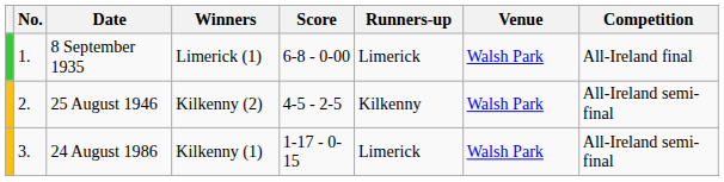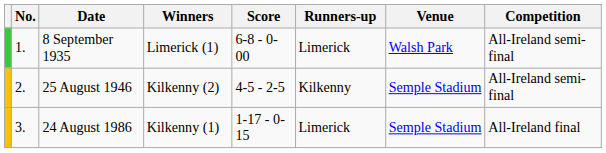 <table class="wikitable" style="font-size:90%">
 <tr>
 <th width=1></th>
 <th width=5>No.</th>
 <th width=120>Date</th>
 <th width=100>Winners</th>
 <th width=70>Score</th>
 <th width=100>Runners-up</th>
 <th width=120>Venue</th>
 <th width=130>Competition</th>
 </tr>
 <tr>
 <td style="background-color:#32CD32"></td>
 <td>1.</td>
 <td>8 September 1935</td>
 <td>Limerick (1)</td>
 <td>6-8 - 0-00</td>
 <td>Limerick</td>
 <td><a href='#'>Walsh Park</a></td>
-<td>All-Ireland final</td>
+<td>All-Ireland semi-final</td>
 </tr>
 <tr>
 <td style="background-color:#FFC000"></td>
 <td>2.</td>
 <td>25 August 1946</td>
 <td>Kilkenny (2)</td>
 <td>4-5 - 2-5</td>
 <td>Kilkenny</td>
-<td><a href='#'>Walsh Park</a></td>
+<td><a href='#'>Semple Stadium</a></td>
 <td>All-Ireland semi-final</td>
 </tr>
 <tr>
 <td style="background-color:#FFC000"></td>
 <td>3.</td>
 <td>24 August 1986</td>
 <td>Kilkenny (1)</td>
 <td>1-17 - 0-15</td>
 <td>Limerick</td>
-<td><a href='#'>Walsh Park</a></td>
-<td>All-Ireland semi-final</td>
+<td><a href='#'>Semple Stadium</a></td>
+<td>All-Ireland final</td>
 </tr>
 </table>
